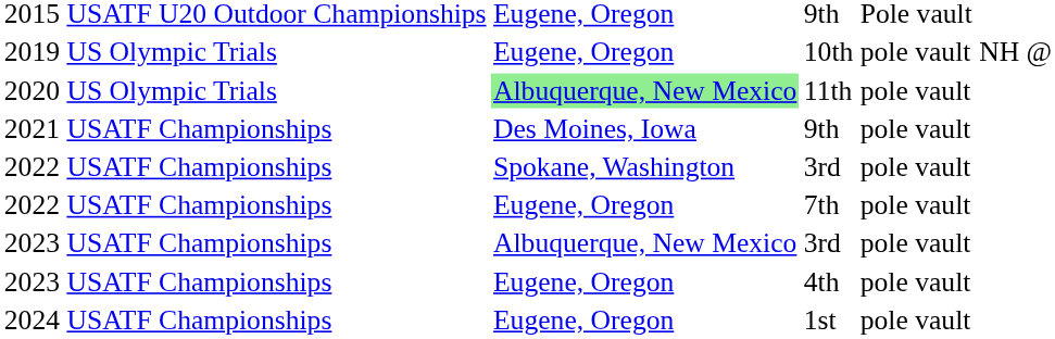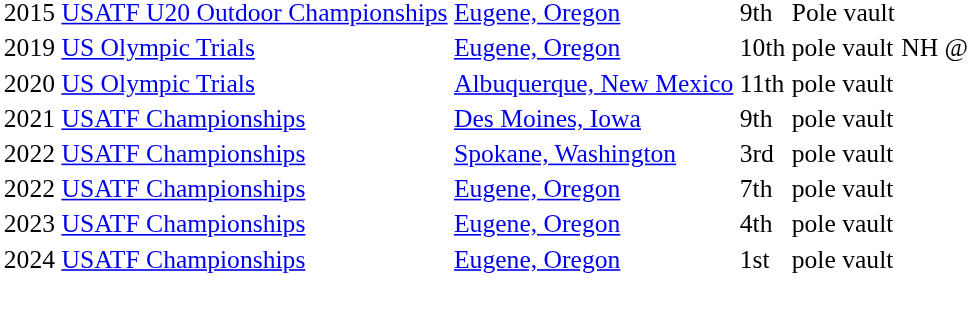 <table>
 <tr>
 <td>2015</td>
 <td><a href='#'>USATF U20 Outdoor Championships</a></td>
 <td><a href='#'>Eugene, Oregon</a></td>
 <td>9th</td>
 <td>Pole vault</td>
 <td></td>
 </tr>
 <tr>
 <td>2019</td>
 <td><a href='#'>US Olympic Trials</a></td>
 <td><a href='#'>Eugene, Oregon</a></td>
 <td>10th</td>
 <td>pole vault</td>
 <td>NH @ </td>
 </tr>
 <tr>
 <td>2020</td>
 <td><a href='#'>US Olympic Trials</a></td>
-<td style="background: lightgreen;"><a href='#'>Albuquerque, New Mexico</a></td>
+<td><a href='#'>Albuquerque, New Mexico</a></td>
 <td>11th</td>
 <td>pole vault</td>
 <td></td>
 </tr>
 <tr>
 <td>2021</td>
 <td><a href='#'>USATF Championships</a></td>
 <td><a href='#'>Des Moines, Iowa</a></td>
 <td>9th</td>
 <td>pole vault</td>
 <td></td>
 </tr>
 <tr>
 <td>2022</td>
 <td><a href='#'>USATF Championships</a></td>
 <td><a href='#'>Spokane, Washington</a></td>
 <td>3rd</td>
 <td>pole vault</td>
 <td></td>
 </tr>
 <tr>
 <td>2022</td>
 <td><a href='#'>USATF Championships</a></td>
 <td><a href='#'>Eugene, Oregon</a></td>
 <td>7th</td>
 <td>pole vault</td>
 <td></td>
 </tr>
 <tr>
 <td>2023</td>
 <td><a href='#'>USATF Championships</a></td>
-<td><a href='#'>Albuquerque, New Mexico</a></td>
-<td>3rd</td>
-<td>pole vault</td>
-<td></td>
-</tr>
-<tr>
-<td>2023</td>
-<td><a href='#'>USATF Championships</a></td>
 <td><a href='#'>Eugene, Oregon</a></td>
 <td>4th</td>
 <td>pole vault</td>
 <td></td>
 </tr>
 <tr>
 <td>2024</td>
 <td><a href='#'>USATF Championships</a></td>
 <td><a href='#'>Eugene, Oregon</a></td>
 <td>1st</td>
 <td>pole vault</td>
 <td></td>
 </tr>
 </table>
